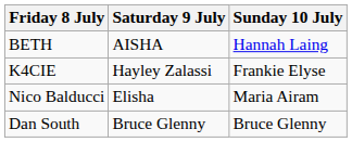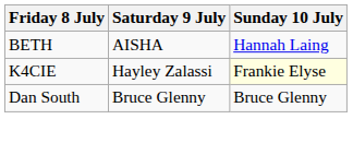 <table class="wikitable">
 <tr>
 <th>Friday 8 July</th>
 <th>Saturday 9 July</th>
 <th>Sunday 10 July</th>
 </tr>
 <tr>
 <td>BETH</td>
 <td>AISHA</td>
 <td><a href='#'>Hannah Laing</a></td>
 </tr>
 <tr>
 <td>K4CIE</td>
 <td>Hayley Zalassi</td>
-<td>Frankie Elyse</td>
-</tr>
-<tr>
-<td>Nico Balducci</td>
-<td>Elisha</td>
-<td>Maria Airam</td>
+<td style="background: lightyellow;">Frankie Elyse</td>
 </tr>
 <tr>
 <td>Dan South</td>
 <td>Bruce Glenny</td>
 <td>Bruce Glenny</td>
 </tr>
 </table>
